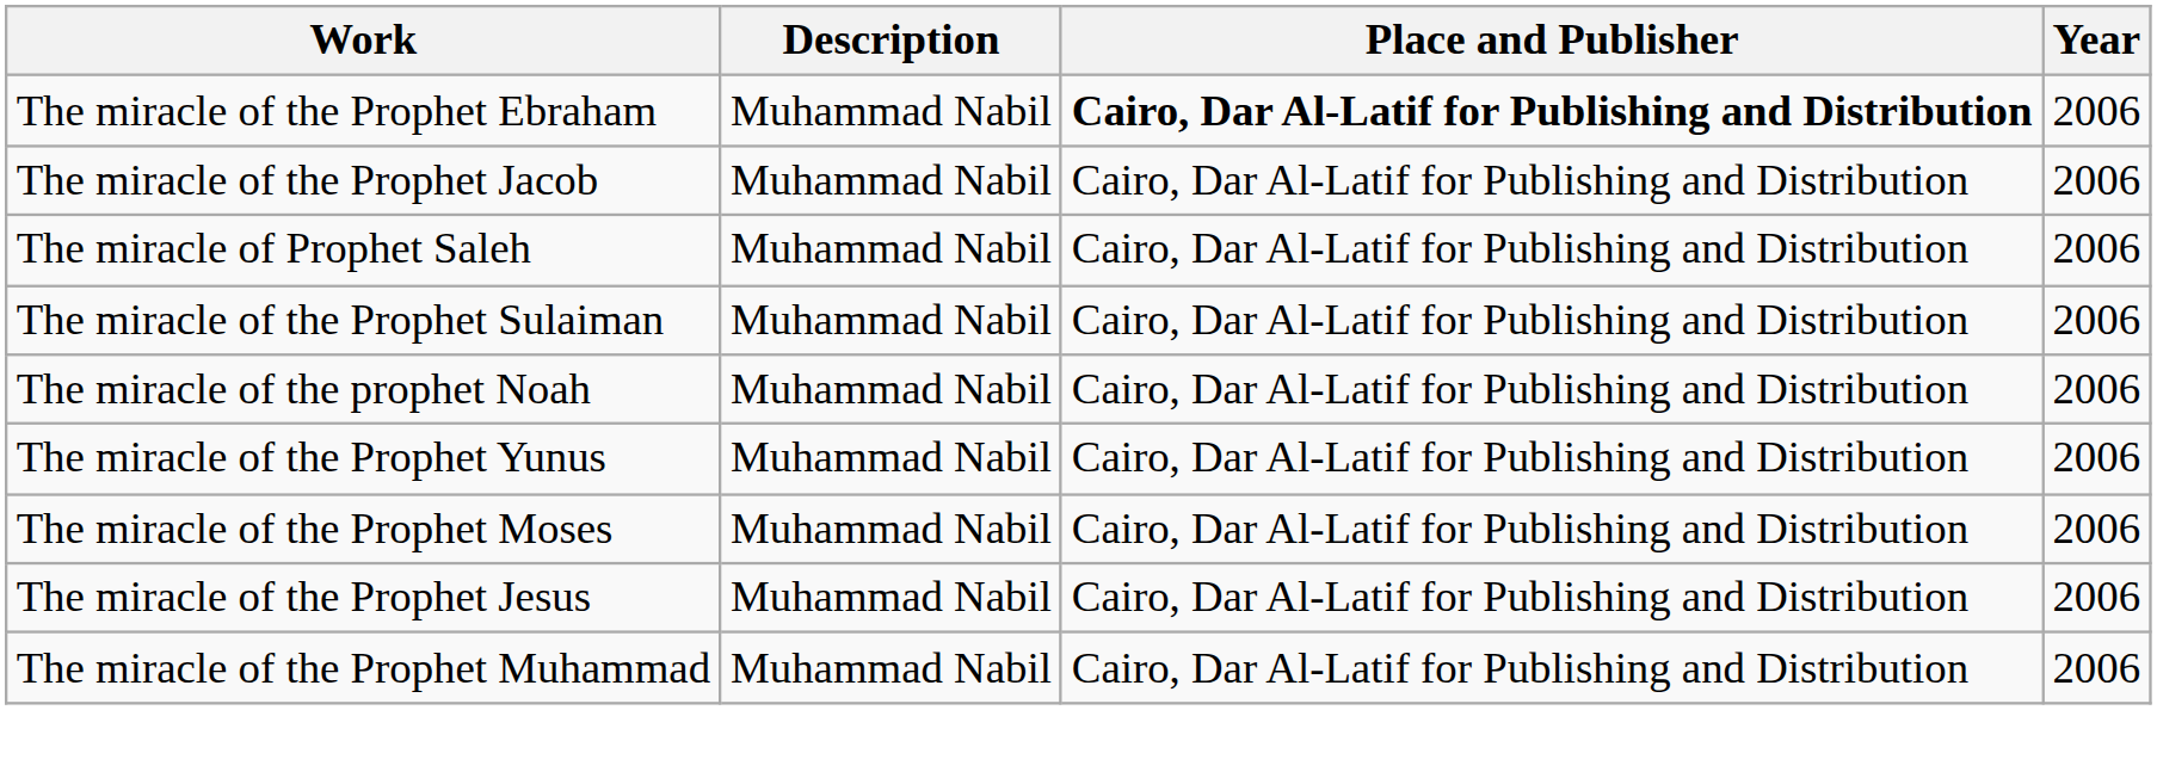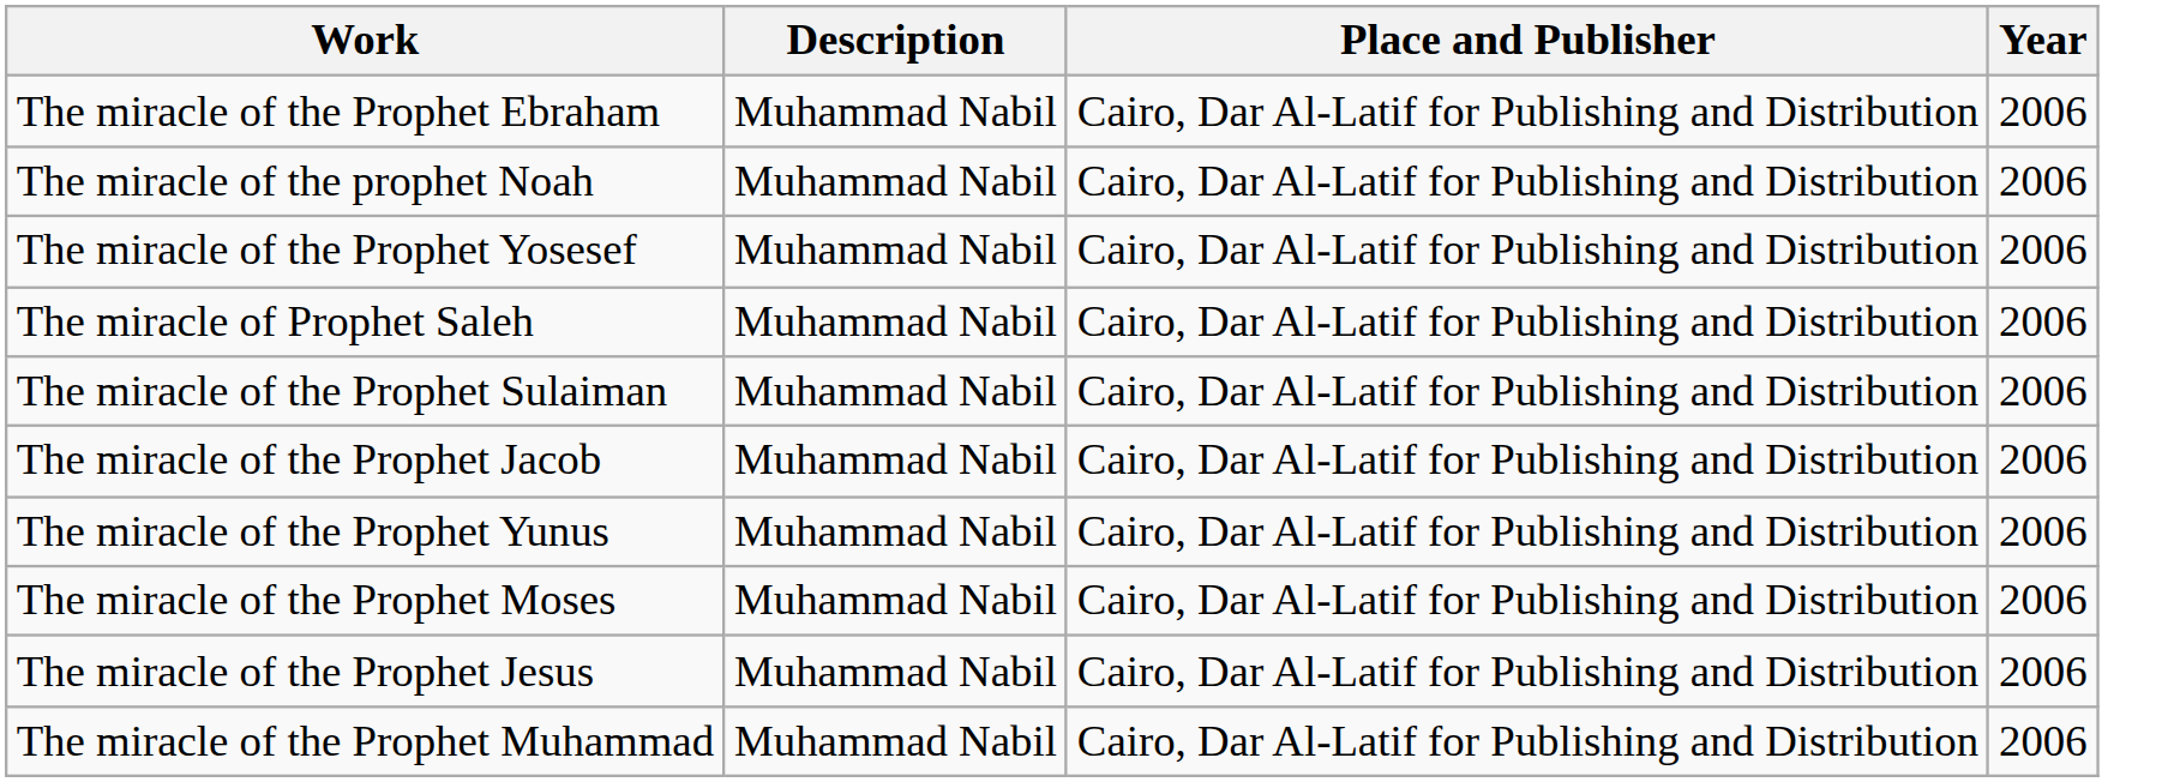 <table class="wikitable">
 <tr>
 <th>Work</th>
 <th>Description</th>
 <th>Place and Publisher</th>
 <th>Year</th>
 </tr>
 <tr>
 <td>The miracle of the Prophet Ebraham</td>
 <td>Muhammad Nabil</td>
-<td><strong>Cairo, Dar Al-Latif for Publishing and  Distribution</strong></td>
+<td>Cairo, Dar Al-Latif for Publishing and  Distribution</td>
 <td>2006</td>
 </tr>
 <tr>
-<td>The miracle of the Prophet Jacob</td>
+<td>The miracle of the prophet Noah</td>
+<td>Muhammad Nabil</td>
+<td>Cairo, Dar Al-Latif for Publishing and Distribution</td>
+<td>2006</td>
+</tr>
+<tr>
+<td>The miracle of the Prophet Yosesef</td>
 <td>Muhammad Nabil</td>
 <td>Cairo, Dar Al-Latif for Publishing and  Distribution</td>
 <td>2006</td>
 </tr>
 <tr>
 <td>The miracle of Prophet Saleh</td>
 <td>Muhammad Nabil</td>
 <td>Cairo, Dar Al-Latif for Publishing and  Distribution</td>
 <td>2006</td>
 </tr>
 <tr>
 <td>The miracle of the Prophet Sulaiman</td>
 <td>Muhammad Nabil</td>
 <td>Cairo, Dar Al-Latif for Publishing and  Distribution</td>
 <td>2006</td>
 </tr>
 <tr>
-<td>The miracle of the prophet Noah</td>
+<td>The miracle of the Prophet Jacob</td>
 <td>Muhammad Nabil</td>
-<td>Cairo, Dar Al-Latif for Publishing and Distribution</td>
+<td>Cairo, Dar Al-Latif for Publishing and  Distribution</td>
 <td>2006</td>
 </tr>
 <tr>
 <td>The miracle of the Prophet Yunus</td>
 <td>Muhammad Nabil</td>
 <td>Cairo, Dar Al-Latif for Publishing and  Distribution</td>
 <td>2006</td>
 </tr>
 <tr>
 <td>The miracle of the Prophet Moses</td>
 <td>Muhammad Nabil</td>
 <td>Cairo, Dar Al-Latif for Publishing and  Distribution</td>
 <td>2006</td>
 </tr>
 <tr>
 <td>The miracle of the Prophet Jesus</td>
 <td>Muhammad Nabil</td>
 <td>Cairo, Dar Al-Latif for Publishing and  Distribution</td>
 <td>2006</td>
 </tr>
 <tr>
 <td>The miracle of the Prophet Muhammad</td>
 <td>Muhammad Nabil</td>
 <td>Cairo, Dar Al-Latif for Publishing and  Distribution</td>
 <td>2006</td>
 </tr>
 </table>
